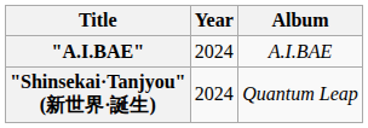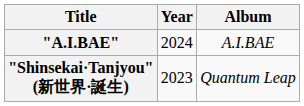 <table class="wikitable plainrowheaders" style="text-align:center">
 <tr>
 <th scope="col">Title</th>
 <th scope="col">Year</th>
 <th scope="col">Album</th>
 </tr>
 <tr>
 <th scope="row">"A.I.BAE"</th>
 <td>2024</td>
 <td><em>A.I.BAE</em></td>
 </tr>
 <tr>
 <th scope="row">"Shinsekai·Tanjyou"<br>(新世界·誕生)</th>
-<td>2024</td>
+<td>2023</td>
 <td><em>Quantum Leap</em><br></td>
 </tr>
 </table>
